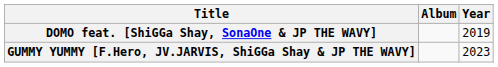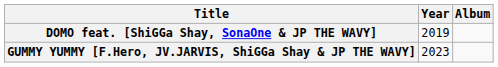 <table class="wikitable plainrowheaders">
 <tr>
 <th>Title</th>
+<th>Year</th>
 <th>Album</th>
-<th>Year</th>
 </tr>
 <tr>
 <th scope="row">DOMO feat. [ShiGGa Shay, <a href='#'>SonaOne</a> & JP THE WAVY]</th>
+<td>2019</td>
 <td></td>
-<td>2019</td>
 </tr>
 <tr>
 <th scope="row">GUMMY YUMMY [F.Hero, JV.JARVIS, ShiGGa Shay & JP THE WAVY]</th>
+<td>2023</td>
 <td></td>
-<td>2023</td>
 </tr>
 </table>
